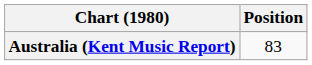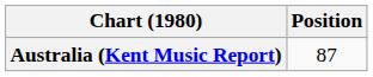 <table class="wikitable sortable plainrowheaders" style="text-align:center">
 <tr>
 <th>Chart (1980)</th>
 <th>Position</th>
 </tr>
 <tr>
 <th scope="row">Australia (<a href='#'>Kent Music Report</a>)</th>
-<td>83</td>
+<td>87</td>
 </tr>
 </table>
